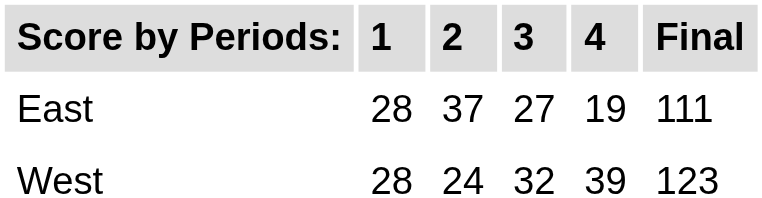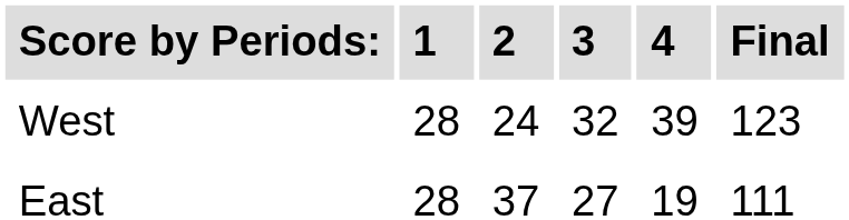 <table cellpadding=5>
 <tr bgcolor="#dddddd">
 <td><strong>Score by Periods:</strong></td>
 <td><strong>1</strong></td>
 <td><strong>2</strong></td>
 <td><strong>3</strong></td>
 <td><strong>4</strong></td>
 <td><strong>Final</strong></td>
 </tr>
 <tr>
+<td>West</td>
+<td>28</td>
+<td>24</td>
+<td>32</td>
+<td>39</td>
+<td>123</td>
+</tr>
+<tr>
 <td>East</td>
 <td>28</td>
 <td>37</td>
 <td>27</td>
 <td>19</td>
 <td>111</td>
 </tr>
 <tr>
-<td>West</td>
-<td>28</td>
-<td>24</td>
-<td>32</td>
-<td>39</td>
-<td>123</td>
-</tr>
-<tr>
 </tr>
 </table>
